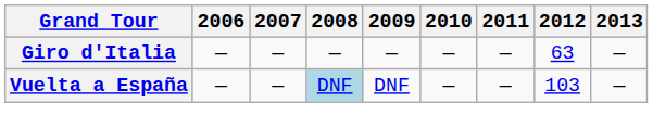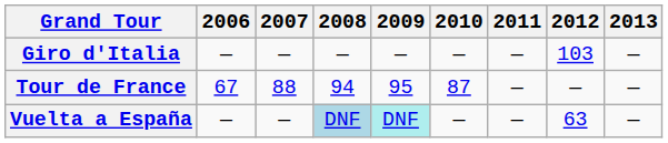 <table class="wikitable plainrowheaders">
 <tr>
 <th scope="col"><a href='#'>Grand Tour</a></th>
 <th scope="col">2006</th>
 <th scope="col">2007</th>
 <th scope="col">2008</th>
 <th scope="col">2009</th>
 <th scope="col">2010</th>
 <th scope="col">2011</th>
 <th scope="col">2012</th>
 <th scope="col">2013</th>
 </tr>
 <tr style="text-align:center;">
 <th scope="row"> <a href='#'>Giro d'Italia</a></th>
 <td>—</td>
 <td>—</td>
 <td>—</td>
 <td>—</td>
 <td>—</td>
 <td>—</td>
-<td><a href='#'>63</a></td>
+<td><a href='#'>103</a></td>
+<td>—</td>
+</tr>
+<tr style="text-align:center;">
+<th scope="row"> <a href='#'>Tour de France</a></th>
+<td><a href='#'>67</a></td>
+<td><a href='#'>88</a></td>
+<td><a href='#'>94</a></td>
+<td><a href='#'>95</a></td>
+<td><a href='#'>87</a></td>
+<td>—</td>
+<td>—</td>
 <td>—</td>
 </tr>
 <tr style="text-align:center;">
 <th scope="row"> <a href='#'>Vuelta a España</a></th>
 <td>—</td>
 <td>—</td>
 <td style="background: lightblue;"><a href='#'>DNF</a></td>
-<td><a href='#'>DNF</a></td>
+<td style="background: paleturquoise;"><a href='#'>DNF</a></td>
 <td>—</td>
 <td>—</td>
-<td><a href='#'>103</a></td>
+<td><a href='#'>63</a></td>
 <td>—</td>
 </tr>
 </table>
